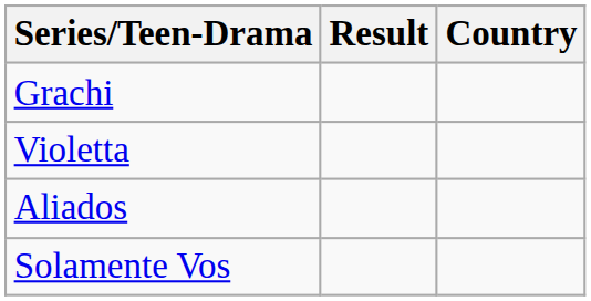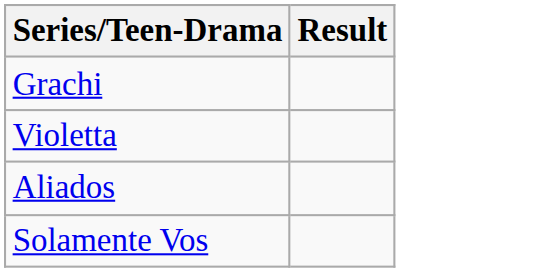 <table class="wikitable">
 <tr>
 <th>Series/Teen-Drama</th>
 <th>Result</th>
-<th>Country</th>
 </tr>
 <tr>
 <td><a href='#'>Grachi</a></td>
-<td></td>
 <td></td>
 </tr>
 <tr>
 <td><a href='#'>Violetta</a></td>
 <td></td>
-<td></td>
 </tr>
 <tr>
 <td><a href='#'>Aliados</a></td>
-<td></td>
 <td></td>
 </tr>
 <tr>
 <td><a href='#'>Solamente Vos</a></td>
 <td></td>
-<td></td>
 </tr>
 </table>
